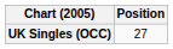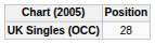 <table class="wikitable plainrowheaders" style="text-align:center">
 <tr>
 <th>Chart (2005)</th>
 <th>Position</th>
 </tr>
 <tr>
 <th scope="row">UK Singles (OCC)</th>
-<td>27</td>
+<td>28</td>
 </tr>
 </table>
